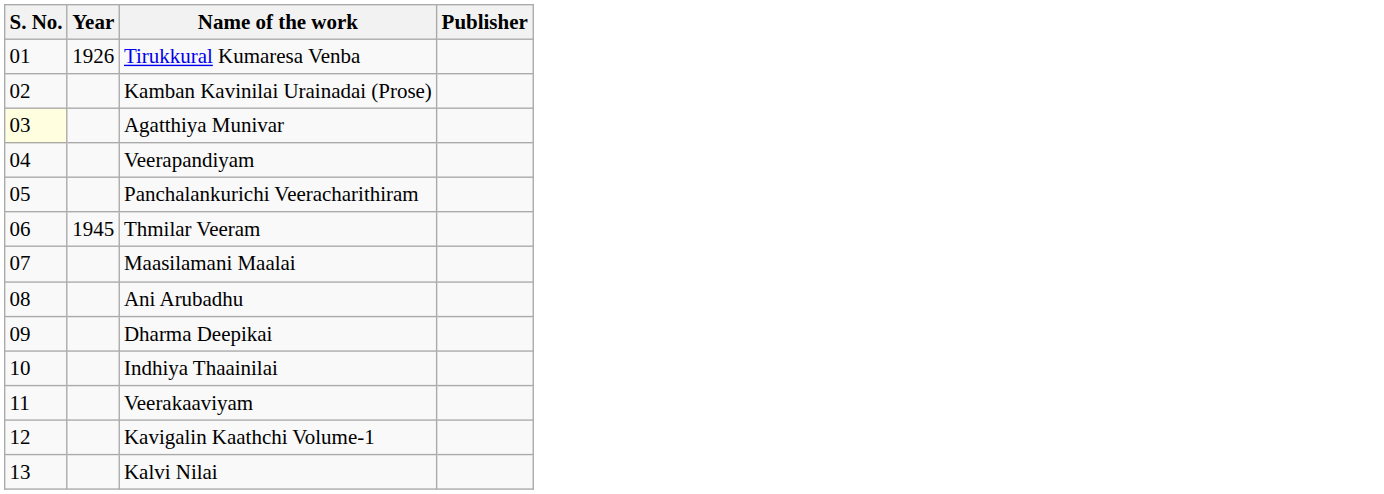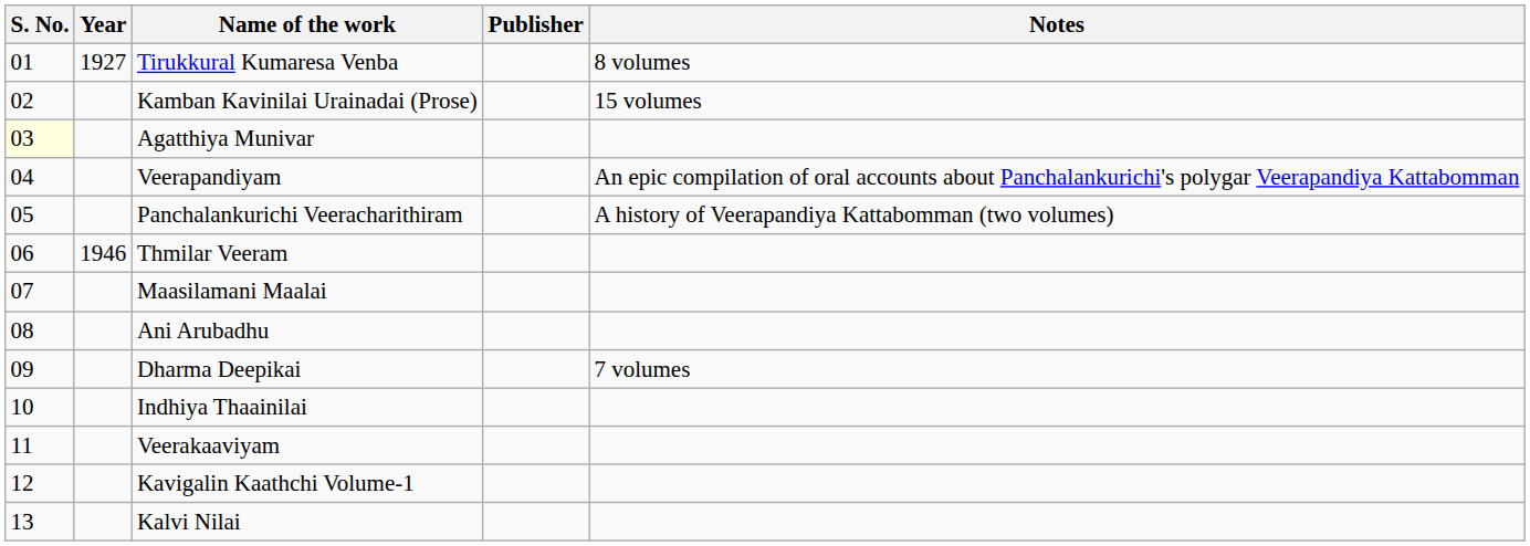 <table class="wikitable" style="font-size:95%;">
 <tr>
 <th>S. No.</th>
 <th>Year</th>
 <th>Name of the work</th>
 <th>Publisher</th>
+<th>Notes</th>
 </tr>
 <tr>
 <td>01</td>
-<td>1926</td>
+<td>1927</td>
 <td><a href='#'>Tirukkural</a> Kumaresa Venba</td>
 <td></td>
+<td>8 volumes</td>
 </tr>
 <tr>
 <td>02</td>
 <td></td>
 <td>Kamban Kavinilai Urainadai (Prose)</td>
 <td></td>
+<td>15 volumes</td>
 </tr>
 <tr>
 <td style="background: lightyellow;">03</td>
 <td></td>
 <td>Agatthiya Munivar</td>
+<td></td>
 <td></td>
 </tr>
 <tr>
 <td>04</td>
 <td></td>
 <td>Veerapandiyam</td>
 <td></td>
+<td>An epic compilation of oral accounts about <a href='#'>Panchalankurichi</a>'s polygar <a href='#'>Veerapandiya Kattabomman</a></td>
 </tr>
 <tr>
 <td>05</td>
 <td></td>
 <td>Panchalankurichi Veeracharithiram</td>
 <td></td>
+<td>A history of Veerapandiya Kattabomman (two volumes)</td>
 </tr>
 <tr>
 <td>06</td>
-<td>1945</td>
+<td>1946</td>
 <td>Thmilar Veeram</td>
+<td></td>
 <td></td>
 </tr>
 <tr>
 <td>07</td>
 <td></td>
 <td>Maasilamani Maalai</td>
 <td></td>
+<td></td>
 </tr>
 <tr>
 <td>08</td>
 <td></td>
 <td>Ani Arubadhu</td>
+<td></td>
 <td></td>
 </tr>
 <tr>
 <td>09</td>
 <td></td>
 <td>Dharma Deepikai</td>
 <td></td>
+<td>7 volumes</td>
 </tr>
 <tr>
 <td>10</td>
 <td></td>
 <td>Indhiya Thaainilai</td>
+<td></td>
 <td></td>
 </tr>
 <tr>
 <td>11</td>
 <td></td>
 <td>Veerakaaviyam</td>
 <td></td>
+<td></td>
 </tr>
 <tr>
 <td>12</td>
 <td></td>
 <td>Kavigalin Kaathchi Volume-1</td>
+<td></td>
 <td></td>
 </tr>
 <tr>
 <td>13</td>
 <td></td>
 <td>Kalvi Nilai</td>
 <td></td>
+<td></td>
 </tr>
 </table>
